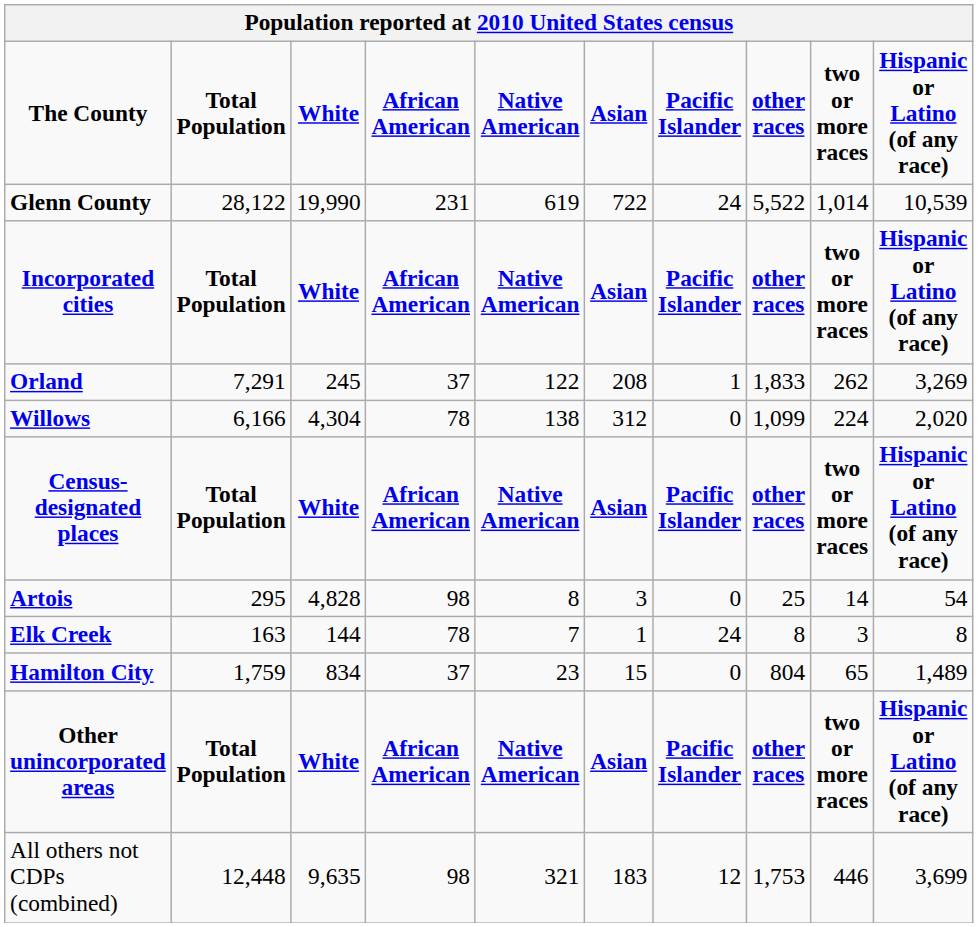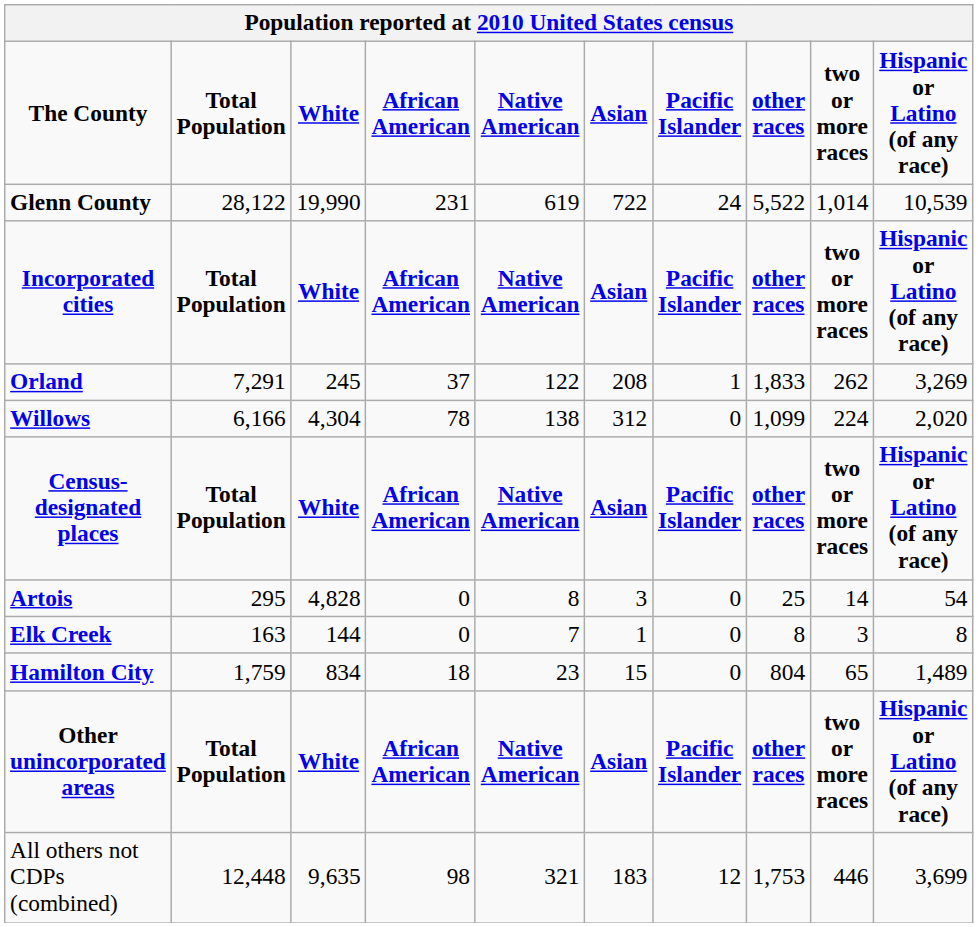 <table class="wikitable collapsible collapsed">
 <tr>
 <th colspan="10">Population reported at <a href='#'>2010 United States census</a></th>
 </tr>
 <tr>
 <td align=center><strong>The County</strong></td>
 <td align=center><strong>Total<br>Population</strong></td>
 <td align=center><strong><a href='#'>White</a></strong></td>
 <td align=center><strong><a href='#'>African<br>American</a></strong></td>
 <td align=center><strong><a href='#'>Native<br>American</a></strong></td>
 <td align=center><strong><a href='#'>Asian</a></strong></td>
 <td align=center><strong><a href='#'>Pacific<br>Islander</a></strong></td>
 <td align=center><strong><a href='#'>other<br>races</a></strong></td>
 <td align=center><strong>two or<br>more races</strong></td>
 <td align=center><strong><a href='#'>Hispanic</a><br>or <a href='#'>Latino</a><br>(of any race)</strong></td>
 </tr>
 <tr>
 <td><strong> Glenn County</strong></td>
 <td align="right">28,122</td>
 <td align="right">19,990</td>
 <td align="right">231</td>
 <td align="right">619</td>
 <td align="right">722</td>
 <td align="right">24</td>
 <td align="right">5,522</td>
 <td align="right">1,014</td>
 <td align="right">10,539</td>
 </tr>
 <tr>
 <td align=center><strong><a href='#'>Incorporated<br>cities</a></strong></td>
 <td align=center><strong>Total<br>Population</strong></td>
 <td align=center><strong><a href='#'>White</a></strong></td>
 <td align=center><strong><a href='#'>African<br>American</a></strong></td>
 <td align=center><strong><a href='#'>Native<br>American</a></strong></td>
 <td align=center><strong><a href='#'>Asian</a></strong></td>
 <td align=center><strong><a href='#'>Pacific<br>Islander</a></strong></td>
 <td align=center><strong><a href='#'>other<br>races</a></strong></td>
 <td align=center><strong>two or<br>more races</strong></td>
 <td align=center><strong><a href='#'>Hispanic</a><br>or <a href='#'>Latino</a><br>(of any race)</strong></td>
 </tr>
 <tr>
 <td><strong><a href='#'>Orland</a></strong></td>
 <td align="right">7,291</td>
 <td align="right">245</td>
 <td align="right">37</td>
 <td align="right">122</td>
 <td align="right">208</td>
 <td align="right">1</td>
 <td align="right">1,833</td>
 <td align="right">262</td>
 <td align="right">3,269</td>
 </tr>
 <tr>
 <td><strong><a href='#'>Willows</a></strong></td>
 <td align="right">6,166</td>
 <td align="right">4,304</td>
 <td align="right">78</td>
 <td align="right">138</td>
 <td align="right">312</td>
 <td align="right">0</td>
 <td align="right">1,099</td>
 <td align="right">224</td>
 <td align="right">2,020</td>
 </tr>
 <tr>
 <td align=center><strong><a href='#'>Census-designated<br>places</a></strong></td>
 <td align=center><strong>Total<br>Population</strong></td>
 <td align=center><strong><a href='#'>White</a></strong></td>
 <td align=center><strong><a href='#'>African<br>American</a></strong></td>
 <td align=center><strong><a href='#'>Native<br>American</a></strong></td>
 <td align=center><strong><a href='#'>Asian</a></strong></td>
 <td align=center><strong><a href='#'>Pacific<br>Islander</a></strong></td>
 <td align=center><strong><a href='#'>other<br>races</a></strong></td>
 <td align=center><strong>two or<br>more races</strong></td>
 <td align=center><strong><a href='#'>Hispanic</a><br>or <a href='#'>Latino</a><br>(of any race)</strong></td>
 </tr>
 <tr>
 <td><strong><a href='#'>Artois</a></strong></td>
 <td align="right">295</td>
 <td align="right">4,828</td>
-<td align="right">98</td>
+<td align="right">0</td>
 <td align="right">8</td>
 <td align="right">3</td>
 <td align="right">0</td>
 <td align="right">25</td>
 <td align="right">14</td>
 <td align="right">54</td>
 </tr>
 <tr>
 <td><strong><a href='#'>Elk Creek</a></strong></td>
 <td align="right">163</td>
 <td align="right">144</td>
-<td align="right">78</td>
+<td align="right">0</td>
 <td align="right">7</td>
 <td align="right">1</td>
-<td align="right">24</td>
+<td align="right">0</td>
 <td align="right">8</td>
 <td align="right">3</td>
 <td align="right">8</td>
 </tr>
 <tr>
 <td><strong><a href='#'>Hamilton City</a></strong></td>
 <td align="right">1,759</td>
 <td align="right">834</td>
-<td align="right">37</td>
+<td align="right">18</td>
 <td align="right">23</td>
 <td align="right">15</td>
 <td align="right">0</td>
 <td align="right">804</td>
 <td align="right">65</td>
 <td align="right">1,489</td>
 </tr>
 <tr>
 <td align=center><strong>Other<br><a href='#'>unincorporated areas</a></strong></td>
 <td align=center><strong>Total<br>Population</strong></td>
 <td align=center><strong><a href='#'>White</a></strong></td>
 <td align=center><strong><a href='#'>African<br>American</a></strong></td>
 <td align=center><strong><a href='#'>Native<br>American</a></strong></td>
 <td align=center><strong><a href='#'>Asian</a></strong></td>
 <td align=center><strong><a href='#'>Pacific<br>Islander</a></strong></td>
 <td align=center><strong><a href='#'>other<br>races</a></strong></td>
 <td align=center><strong>two or<br>more races</strong></td>
 <td align=center><strong><a href='#'>Hispanic</a><br>or <a href='#'>Latino</a><br>(of any race)</strong></td>
 </tr>
 <tr>
 <td>All others not CDPs (combined)</td>
 <td align="right">12,448</td>
 <td align="right">9,635</td>
 <td align="right">98</td>
 <td align="right">321</td>
 <td align="right">183</td>
 <td align="right">12</td>
 <td align="right">1,753</td>
 <td align="right">446</td>
 <td align="right">3,699</td>
 </tr>
 </table>
